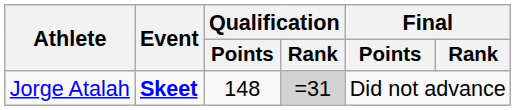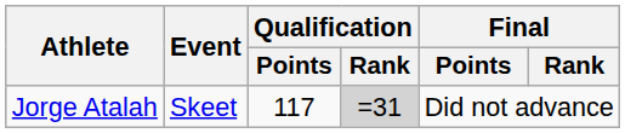 <table class="wikitable" style="font-size:90%">
 <tr>
 <th rowspan="2">Athlete</th>
 <th rowspan="2">Event</th>
 <th colspan=2>Qualification</th>
 <th colspan=2>Final</th>
 </tr>
 <tr style="font-size:95%">
 <th>Points</th>
 <th>Rank</th>
 <th>Points</th>
 <th>Rank</th>
 </tr>
 <tr align=center>
 <td align=left><a href='#'>Jorge Atalah</a></td>
-<td align=left><strong><a href='#'>Skeet</a></strong></td>
-<td>148</td>
+<td align=left><a href='#'>Skeet</a></td>
+<td>117</td>
 <td style="background: lightgrey;">=31</td>
 <td colspan=2>Did not advance</td>
 </tr>
 </table>
